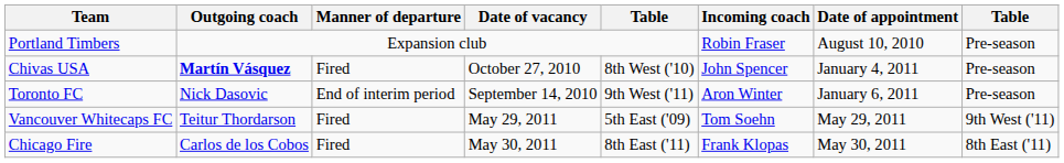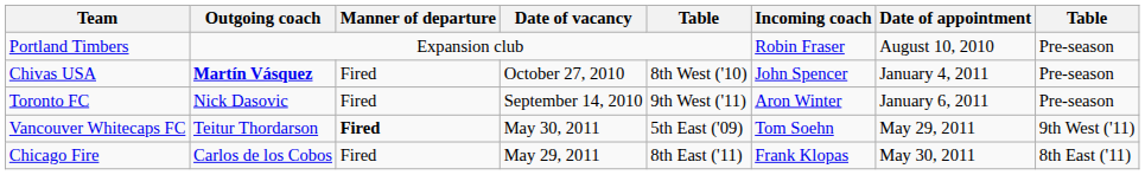 <table class="wikitable">
 <tr>
 <th>Team</th>
 <th>Outgoing coach</th>
 <th>Manner of departure</th>
 <th>Date of vacancy</th>
 <th>Table</th>
 <th>Incoming coach</th>
 <th>Date of appointment</th>
 <th>Table</th>
 </tr>
 <tr>
 <td><a href='#'>Portland Timbers</a></td>
 <td colspan="4" style="text-align:center;">Expansion club</td>
 <td> <a href='#'>Robin Fraser</a></td>
 <td>August 10, 2010</td>
 <td>Pre-season</td>
 </tr>
 <tr>
 <td><a href='#'>Chivas USA</a></td>
 <td><strong> <a href='#'>Martín Vásquez</a></strong></td>
 <td>Fired</td>
 <td>October 27, 2010</td>
 <td>8th West ('10)</td>
 <td> <a href='#'>John Spencer</a></td>
 <td>January 4, 2011</td>
 <td>Pre-season</td>
 </tr>
 <tr>
 <td><a href='#'>Toronto FC</a></td>
 <td> <a href='#'>Nick Dasovic</a></td>
-<td>End of interim period</td>
+<td>Fired</td>
 <td>September 14, 2010</td>
 <td>9th West ('11)</td>
 <td> <a href='#'>Aron Winter</a></td>
 <td>January 6, 2011</td>
 <td>Pre-season</td>
 </tr>
 <tr>
 <td><a href='#'>Vancouver Whitecaps FC</a></td>
 <td> <a href='#'>Teitur Thordarson</a></td>
-<td>Fired</td>
-<td>May 29, 2011</td>
+<td><strong>Fired</strong></td>
+<td>May 30, 2011</td>
 <td>5th East ('09)</td>
 <td> <a href='#'>Tom Soehn</a></td>
 <td>May 29, 2011</td>
 <td>9th West ('11)</td>
 </tr>
 <tr>
 <td><a href='#'>Chicago Fire</a></td>
 <td> <a href='#'>Carlos de los Cobos</a></td>
 <td>Fired</td>
-<td>May 30, 2011</td>
+<td>May 29, 2011</td>
 <td>8th East ('11)</td>
 <td> <a href='#'>Frank Klopas</a></td>
 <td>May 30, 2011</td>
 <td>8th East ('11)</td>
 </tr>
 </table>
